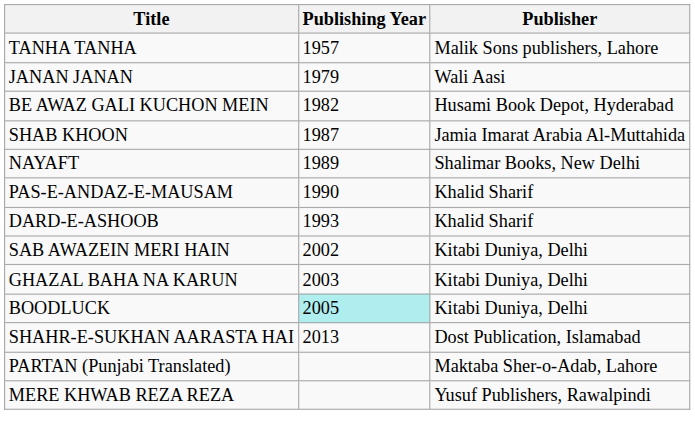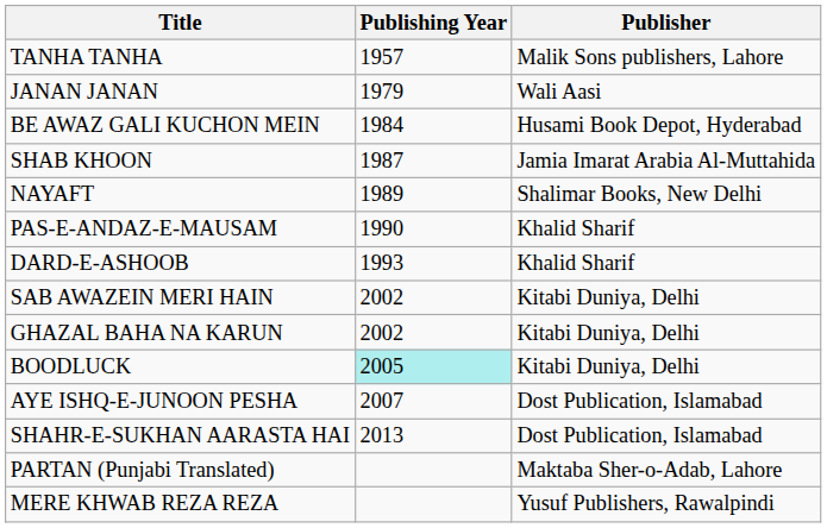 <table class="wikitable">
 <tr>
 <th>Title</th>
 <th>Publishing Year</th>
 <th>Publisher</th>
 </tr>
 <tr>
 <td>TANHA TANHA</td>
 <td>1957</td>
 <td>Malik Sons publishers, Lahore</td>
 </tr>
 <tr>
 <td>JANAN JANAN</td>
 <td>1979</td>
 <td>Wali Aasi</td>
 </tr>
 <tr>
 <td>BE AWAZ GALI KUCHON MEIN</td>
-<td>1982</td>
+<td>1984</td>
 <td>Husami Book Depot, Hyderabad</td>
 </tr>
 <tr>
 <td>SHAB KHOON</td>
 <td>1987</td>
 <td>Jamia Imarat Arabia Al-Muttahida</td>
 </tr>
 <tr>
 <td>NAYAFT</td>
 <td>1989</td>
 <td>Shalimar Books, New Delhi</td>
 </tr>
 <tr>
 <td>PAS-E-ANDAZ-E-MAUSAM</td>
 <td>1990</td>
 <td>Khalid Sharif</td>
 </tr>
 <tr>
 <td>DARD-E-ASHOOB</td>
 <td>1993</td>
 <td>Khalid Sharif</td>
 </tr>
 <tr>
 <td>SAB AWAZEIN MERI HAIN</td>
 <td>2002</td>
 <td>Kitabi Duniya, Delhi</td>
 </tr>
 <tr>
 <td>GHAZAL BAHA NA KARUN</td>
-<td>2003</td>
+<td>2002</td>
 <td>Kitabi Duniya, Delhi</td>
 </tr>
 <tr>
 <td>BOODLUCK</td>
 <td style="background: paleturquoise;">2005</td>
 <td>Kitabi Duniya, Delhi</td>
+</tr>
+<tr>
+<td>AYE ISHQ-E-JUNOON PESHA</td>
+<td>2007</td>
+<td>Dost Publication, Islamabad</td>
 </tr>
 <tr>
 <td>SHAHR-E-SUKHAN AARASTA HAI</td>
 <td>2013</td>
 <td>Dost Publication, Islamabad</td>
 </tr>
 <tr>
 <td>PARTAN (Punjabi Translated)</td>
 <td></td>
 <td>Maktaba Sher-o-Adab, Lahore</td>
 </tr>
 <tr>
 <td>MERE KHWAB REZA REZA</td>
 <td></td>
 <td>Yusuf Publishers,  Rawalpindi</td>
 </tr>
 </table>
